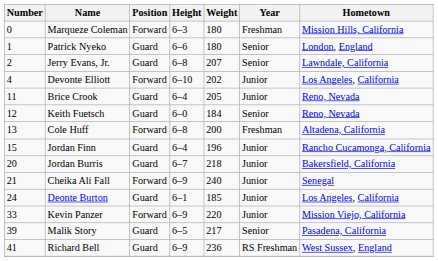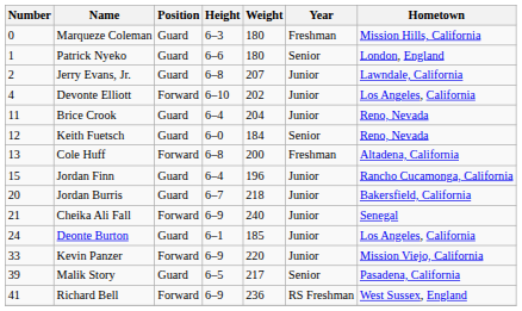 <table class="wikitable" style="font-size: 95%;">
 <tr>
 <th>Number</th>
 <th>Name</th>
 <th>Position</th>
 <th>Height</th>
 <th>Weight</th>
 <th>Year</th>
 <th>Hometown</th>
 </tr>
 <tr>
 <td>0</td>
 <td>Marqueze Coleman</td>
-<td>Forward</td>
+<td>Guard</td>
 <td>6–3</td>
 <td>180</td>
 <td>Freshman</td>
 <td><a href='#'>Mission Hills, California</a></td>
 </tr>
 <tr>
 <td>1</td>
 <td>Patrick Nyeko</td>
 <td>Guard</td>
 <td>6–6</td>
 <td>180</td>
 <td>Senior</td>
 <td><a href='#'>London</a>, <a href='#'>England</a></td>
 </tr>
 <tr>
 <td>2</td>
 <td>Jerry Evans, Jr.</td>
 <td>Guard</td>
 <td>6–8</td>
 <td>207</td>
-<td>Senior</td>
+<td>Junior</td>
 <td><a href='#'>Lawndale, California</a></td>
 </tr>
 <tr>
 <td>4</td>
 <td>Devonte Elliott</td>
 <td>Forward</td>
 <td>6–10</td>
 <td>202</td>
 <td>Junior</td>
 <td><a href='#'>Los Angeles</a>, <a href='#'>California</a></td>
 </tr>
 <tr>
 <td>11</td>
 <td>Brice Crook</td>
 <td>Guard</td>
 <td>6–4</td>
-<td>205</td>
+<td>204</td>
 <td>Junior</td>
 <td><a href='#'>Reno, Nevada</a></td>
 </tr>
 <tr>
 <td>12</td>
 <td>Keith Fuetsch</td>
 <td>Guard</td>
 <td>6–0</td>
 <td>184</td>
 <td>Senior</td>
 <td><a href='#'>Reno, Nevada</a></td>
 </tr>
 <tr>
 <td>13</td>
 <td>Cole Huff</td>
 <td>Forward</td>
 <td>6–8</td>
 <td>200</td>
 <td>Freshman</td>
 <td><a href='#'>Altadena, California</a></td>
 </tr>
 <tr>
 <td>15</td>
 <td>Jordan Finn</td>
 <td>Guard</td>
 <td>6–4</td>
 <td>196</td>
 <td>Junior</td>
 <td><a href='#'>Rancho Cucamonga, California</a></td>
 </tr>
 <tr>
 <td>20</td>
 <td>Jordan Burris</td>
 <td>Guard</td>
 <td>6–7</td>
 <td>218</td>
 <td>Junior</td>
 <td><a href='#'>Bakersfield, California</a></td>
 </tr>
 <tr>
 <td>21</td>
 <td>Cheika Ali Fall</td>
 <td>Forward</td>
 <td>6–9</td>
 <td>240</td>
 <td>Junior</td>
 <td><a href='#'>Senegal</a></td>
 </tr>
 <tr>
 <td>24</td>
 <td><a href='#'>Deonte Burton</a></td>
 <td>Guard</td>
 <td>6–1</td>
 <td>185</td>
 <td>Junior</td>
 <td><a href='#'>Los Angeles</a>, <a href='#'>California</a></td>
 </tr>
 <tr>
 <td>33</td>
 <td>Kevin Panzer</td>
 <td>Forward</td>
 <td>6–9</td>
 <td>220</td>
 <td>Junior</td>
 <td><a href='#'>Mission Viejo, California</a></td>
 </tr>
 <tr>
 <td>39</td>
 <td>Malik Story</td>
 <td>Guard</td>
 <td>6–5</td>
 <td>217</td>
 <td>Senior</td>
 <td><a href='#'>Pasadena, California</a></td>
 </tr>
 <tr>
 <td>41</td>
 <td>Richard Bell</td>
-<td>Guard</td>
+<td>Forward</td>
 <td>6–9</td>
 <td>236</td>
 <td>RS Freshman</td>
 <td><a href='#'>West Sussex</a>, <a href='#'>England</a></td>
 </tr>
 <tr>
 </tr>
 </table>
